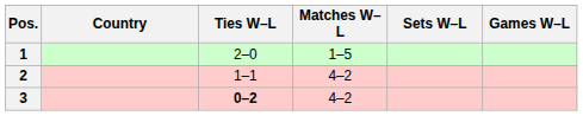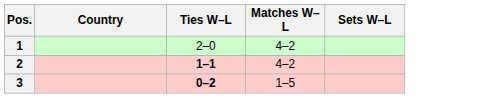 <table class="wikitable nowrap" style=text-align:center>
 <tr>
 <th>Pos.</th>
 <th width=170>Country</th>
 <th width=100>Ties W–L</th>
 <th width=100>Matches W–L</th>
 <th width=100>Sets W–L</th>
-<th width=100>Games W–L</th>
 </tr>
 <tr style=background:#ccffcc>
 <th>1</th>
 <td align=left> </td>
 <td>2–0</td>
-<td>1–5</td>
-<td></td>
+<td>4–2</td>
 <td></td>
 </tr>
 <tr style=background:#ffcccc>
 <th>2</th>
 <td align=left> </td>
-<td>1–1</td>
+<td><strong>1–1</strong></td>
 <td>4–2</td>
-<td></td>
 <td></td>
 </tr>
 <tr style=background:#ffcccc>
 <th>3</th>
 <td align=left></td>
 <td><strong>0–2</strong></td>
-<td>4–2</td>
-<td></td>
+<td>1–5</td>
 <td></td>
 </tr>
 </table>
